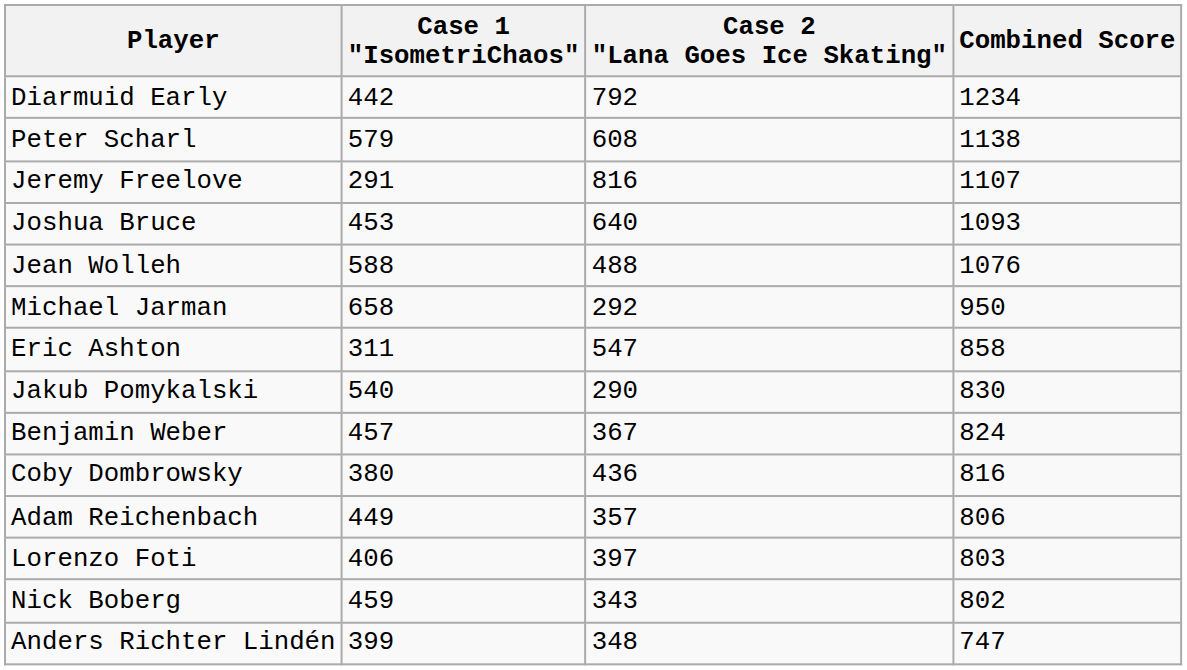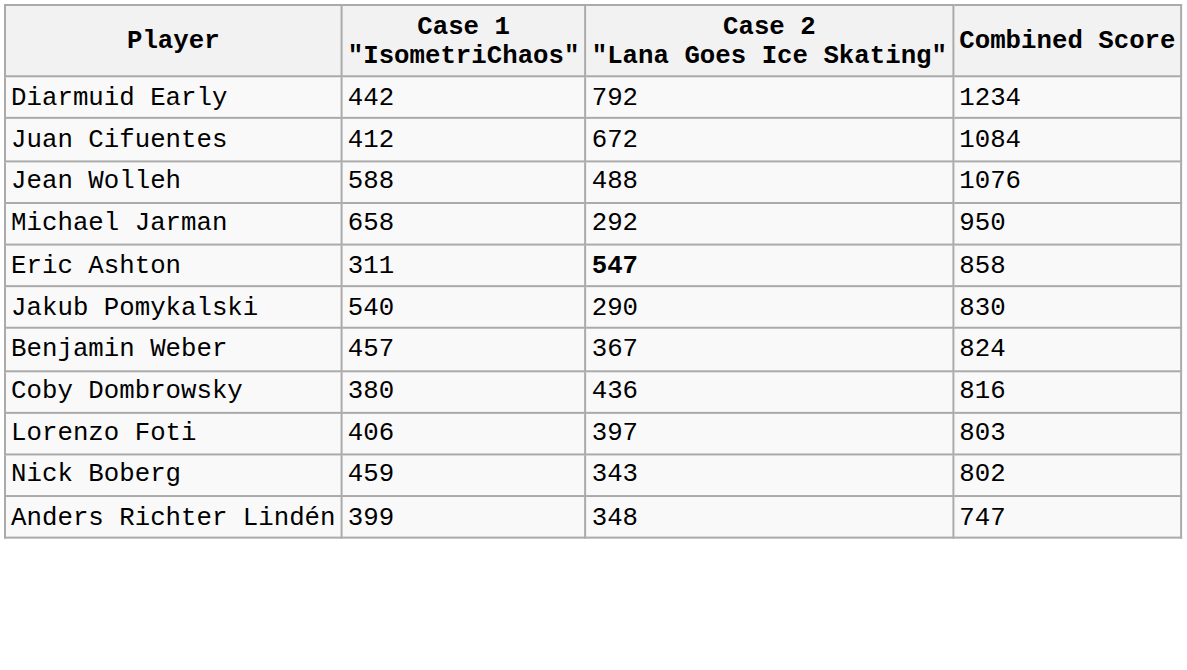 <table class="wikitable mw-collapsible mw-collapsed">
 <tr>
 <th>Player</th>
 <th>Case 1<br>"IsometriChaos"</th>
 <th>Case 2<br>"Lana Goes Ice Skating"</th>
 <th>Combined Score</th>
 </tr>
 <tr>
 <td> Diarmuid Early</td>
 <td>442</td>
 <td>792</td>
 <td>1234</td>
 </tr>
 <tr>
-<td> Peter Scharl</td>
-<td>579</td>
-<td>608</td>
-<td>1138</td>
-</tr>
-<tr>
-<td> Jeremy Freelove</td>
-<td>291</td>
-<td>816</td>
-<td>1107</td>
-</tr>
-<tr>
-<td> Joshua Bruce</td>
-<td>453</td>
-<td>640</td>
-<td>1093</td>
+<td> Juan Cifuentes</td>
+<td>412</td>
+<td>672</td>
+<td>1084</td>
 </tr>
 <tr>
 <td> Jean Wolleh</td>
 <td>588</td>
 <td>488</td>
 <td>1076</td>
 </tr>
 <tr>
 <td> Michael Jarman</td>
 <td>658</td>
 <td>292</td>
 <td>950</td>
 </tr>
 <tr>
 <td> Eric Ashton</td>
 <td>311</td>
-<td>547</td>
+<td><strong>547</strong></td>
 <td>858</td>
 </tr>
 <tr>
 <td> Jakub Pomykalski</td>
 <td>540</td>
 <td>290</td>
 <td>830</td>
 </tr>
 <tr>
 <td> Benjamin Weber</td>
 <td>457</td>
 <td>367</td>
 <td>824</td>
 </tr>
 <tr>
 <td> Coby Dombrowsky</td>
 <td>380</td>
 <td>436</td>
 <td>816</td>
 </tr>
 <tr>
-<td> Adam Reichenbach</td>
-<td>449</td>
-<td>357</td>
-<td>806</td>
-</tr>
-<tr>
 <td> Lorenzo Foti</td>
 <td>406</td>
 <td>397</td>
 <td>803</td>
 </tr>
 <tr>
 <td> Nick Boberg</td>
 <td>459</td>
 <td>343</td>
 <td>802</td>
 </tr>
 <tr>
 <td> Anders Richter Lindén</td>
 <td>399</td>
 <td>348</td>
 <td>747</td>
 </tr>
 </table>
